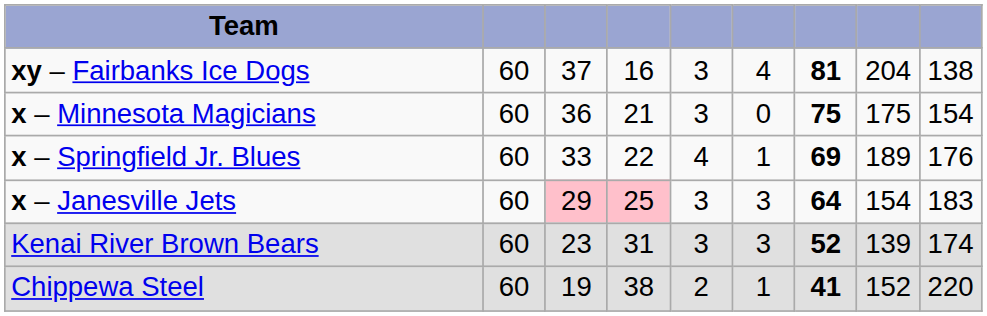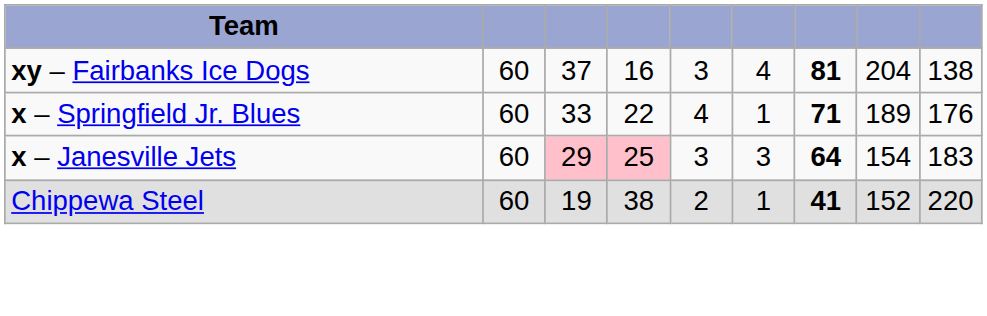 <table class="wikitable" style="text-align:center">
 <tr>
 <th style="background:#9aa5d2; width:46%;">Team</th>
 <th style="background:#9aa5d2; width:6%;"></th>
 <th style="background:#9aa5d2; width:6%;"></th>
 <th style="background:#9aa5d2; width:6%;"></th>
 <th style="background:#9aa5d2; width:6%;"></th>
 <th style="background:#9aa5d2; width:6%;"></th>
 <th style="background:#9aa5d2; width:6%;"></th>
 <th style="background:#9aa5d2; width:6%;"></th>
 <th style="background:#9aa5d2; width:6%;"></th>
 </tr>
 <tr>
 <td align=left><strong>xy</strong> – <a href='#'>Fairbanks Ice Dogs</a></td>
 <td>60</td>
 <td>37</td>
 <td>16</td>
 <td>3</td>
 <td>4</td>
 <td><strong>81</strong></td>
 <td>204</td>
 <td>138</td>
 </tr>
 <tr>
-<td align=left><strong>x</strong> – <a href='#'>Minnesota Magicians</a></td>
-<td>60</td>
-<td>36</td>
-<td>21</td>
-<td>3</td>
-<td>0</td>
-<td><strong>75</strong></td>
-<td>175</td>
-<td>154</td>
-</tr>
-<tr>
 <td align=left><strong>x</strong> – <a href='#'>Springfield Jr. Blues</a></td>
 <td>60</td>
 <td>33</td>
 <td>22</td>
 <td>4</td>
 <td>1</td>
-<td><strong>69</strong></td>
+<td><strong>71</strong></td>
 <td>189</td>
 <td>176</td>
 </tr>
 <tr>
 <td align=left><strong>x</strong> – <a href='#'>Janesville Jets</a></td>
 <td>60</td>
 <td style="background: pink;">29</td>
 <td style="background: pink;">25</td>
 <td>3</td>
 <td>3</td>
 <td><strong>64</strong></td>
 <td>154</td>
 <td>183</td>
 </tr>
 <tr bgcolor=e0e0e0>
-<td align=left><a href='#'>Kenai River Brown Bears</a></td>
-<td>60</td>
-<td>23</td>
-<td>31</td>
-<td>3</td>
-<td>3</td>
-<td><strong>52</strong></td>
-<td>139</td>
-<td>174</td>
-</tr>
-<tr bgcolor=e0e0e0>
 <td align=left><a href='#'>Chippewa Steel</a></td>
 <td>60</td>
 <td>19</td>
 <td>38</td>
 <td>2</td>
 <td>1</td>
 <td><strong>41</strong></td>
 <td>152</td>
 <td>220</td>
 </tr>
 </table>
